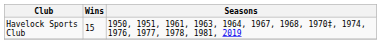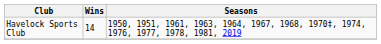 <table class="wikitable">
 <tr>
 <th>Club</th>
 <th>Wins</th>
 <th>Seasons</th>
 </tr>
 <tr>
 <td>Havelock Sports Club</td>
-<td>15</td>
+<td>14</td>
 <td>1950, 1951, 1961, 1963, 1964, 1967, 1968, 1970‡, 1974, 1976, 1977, 1978, 1981, <a href='#'>2019</a></td>
 </tr>
 <tr>
 </tr>
 </table>
